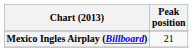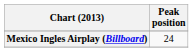 <table class="wikitable sortable plainrowheaders" style="text-align:center">
 <tr>
 <th scope="col">Chart (2013)</th>
 <th scope="col">Peak<br>position</th>
 </tr>
 <tr>
 </tr>
 <tr>
 </tr>
 <tr>
 </tr>
 <tr>
 </tr>
 <tr>
 </tr>
 <tr>
 </tr>
 <tr>
 <th scope="row">Mexico Ingles Airplay (<em><a href='#'>Billboard</a></em>)</th>
-<td>21</td>
+<td>24</td>
 </tr>
 <tr>
 </tr>
 <tr>
 </tr>
 <tr>
 </tr>
 </table>
